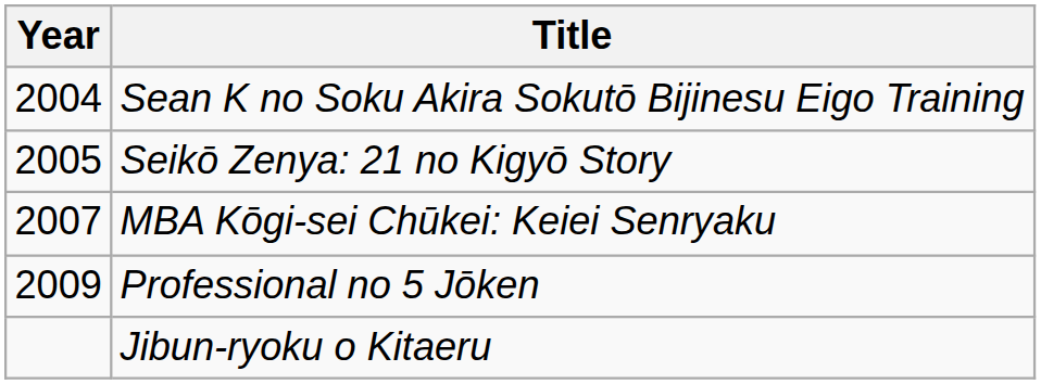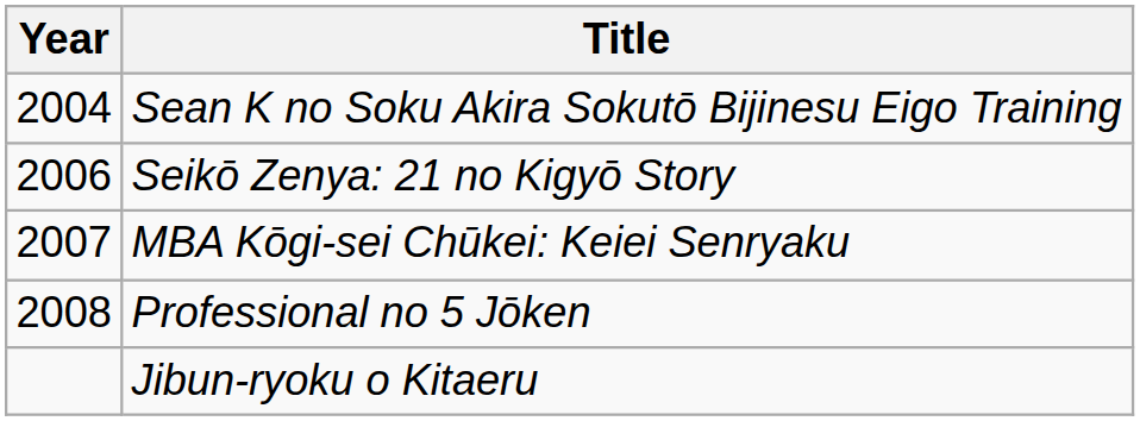 <table class="wikitable">
 <tr>
 <th>Year</th>
 <th>Title</th>
 </tr>
 <tr>
 <td>2004</td>
 <td><em>Sean K no Soku Akira Sokutō Bijinesu Eigo Training</em></td>
 </tr>
 <tr>
-<td>2005</td>
+<td>2006</td>
 <td><em>Seikō Zenya: 21 no Kigyō Story</em></td>
 </tr>
 <tr>
 <td>2007</td>
 <td><em>MBA Kōgi-sei Chūkei: Keiei Senryaku</em></td>
 </tr>
 <tr>
-<td>2009</td>
+<td>2008</td>
 <td><em>Professional no 5 Jōken</em></td>
 </tr>
 <tr>
 <td></td>
 <td><em>Jibun-ryoku o Kitaeru</em></td>
 </tr>
 </table>
